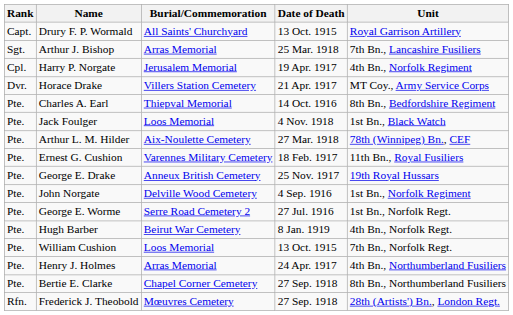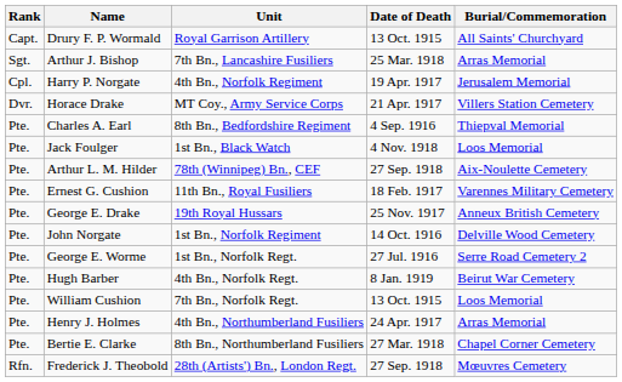 <table class="wikitable">
 <tr>
 <th>Rank</th>
 <th>Name</th>
+<th>Unit</th>
+<th>Date of Death</th>
 <th>Burial/Commemoration</th>
-<th>Date of Death</th>
-<th>Unit</th>
 </tr>
 <tr>
 <td>Capt.</td>
 <td>Drury F. P. Wormald</td>
+<td><a href='#'>Royal Garrison Artillery</a></td>
+<td>13 Oct. 1915</td>
 <td><a href='#'>All Saints' Churchyard</a></td>
-<td>13 Oct. 1915</td>
-<td><a href='#'>Royal Garrison Artillery</a></td>
 </tr>
 <tr>
 <td>Sgt.</td>
 <td>Arthur J. Bishop</td>
+<td>7th Bn., <a href='#'>Lancashire Fusiliers</a></td>
+<td>25 Mar. 1918</td>
 <td><a href='#'>Arras Memorial</a></td>
-<td>25 Mar. 1918</td>
-<td>7th Bn., <a href='#'>Lancashire Fusiliers</a></td>
 </tr>
 <tr>
 <td>Cpl.</td>
 <td>Harry P. Norgate</td>
+<td>4th Bn., <a href='#'>Norfolk Regiment</a></td>
+<td>19 Apr. 1917</td>
 <td><a href='#'>Jerusalem Memorial</a></td>
-<td>19 Apr. 1917</td>
-<td>4th Bn., <a href='#'>Norfolk Regiment</a></td>
 </tr>
 <tr>
 <td>Dvr.</td>
 <td>Horace Drake</td>
+<td>MT Coy., <a href='#'>Army Service Corps</a></td>
+<td>21 Apr. 1917</td>
 <td><a href='#'>Villers Station Cemetery</a></td>
-<td>21 Apr. 1917</td>
-<td>MT Coy., <a href='#'>Army Service Corps</a></td>
 </tr>
 <tr>
 <td>Pte.</td>
 <td>Charles A. Earl</td>
+<td>8th Bn., <a href='#'>Bedfordshire Regiment</a></td>
+<td>4 Sep. 1916</td>
 <td><a href='#'>Thiepval Memorial</a></td>
-<td>14 Oct. 1916</td>
-<td>8th Bn., <a href='#'>Bedfordshire Regiment</a></td>
 </tr>
 <tr>
 <td>Pte.</td>
 <td>Jack Foulger</td>
+<td>1st Bn., <a href='#'>Black Watch</a></td>
+<td>4 Nov. 1918</td>
 <td><a href='#'>Loos Memorial</a></td>
-<td>4 Nov. 1918</td>
-<td>1st Bn., <a href='#'>Black Watch</a></td>
 </tr>
 <tr>
 <td>Pte.</td>
 <td>Arthur L. M. Hilder</td>
+<td><a href='#'>78th (Winnipeg) Bn.</a>, <a href='#'>CEF</a></td>
+<td>27 Sep. 1918</td>
 <td><a href='#'>Aix-Noulette Cemetery</a></td>
-<td>27 Mar. 1918</td>
-<td><a href='#'>78th (Winnipeg) Bn.</a>, <a href='#'>CEF</a></td>
 </tr>
 <tr>
 <td>Pte.</td>
 <td>Ernest G. Cushion</td>
+<td>11th Bn., <a href='#'>Royal Fusiliers</a></td>
+<td>18 Feb. 1917</td>
 <td><a href='#'>Varennes Military Cemetery</a></td>
-<td>18 Feb. 1917</td>
-<td>11th Bn., <a href='#'>Royal Fusiliers</a></td>
 </tr>
 <tr>
 <td>Pte.</td>
 <td>George E. Drake</td>
+<td><a href='#'>19th Royal Hussars</a></td>
+<td>25 Nov. 1917</td>
 <td><a href='#'>Anneux British Cemetery</a></td>
-<td>25 Nov. 1917</td>
-<td><a href='#'>19th Royal Hussars</a></td>
 </tr>
 <tr>
 <td>Pte.</td>
 <td>John Norgate</td>
+<td>1st Bn., <a href='#'>Norfolk Regiment</a></td>
+<td>14 Oct. 1916</td>
 <td><a href='#'>Delville Wood Cemetery</a></td>
-<td>4 Sep. 1916</td>
-<td>1st Bn., <a href='#'>Norfolk Regiment</a></td>
 </tr>
 <tr>
 <td>Pte.</td>
 <td>George E. Worme</td>
+<td>1st Bn., Norfolk Regt.</td>
+<td>27 Jul. 1916</td>
 <td><a href='#'>Serre Road Cemetery 2</a></td>
-<td>27 Jul. 1916</td>
-<td>1st Bn., Norfolk Regt.</td>
 </tr>
 <tr>
 <td>Pte.</td>
 <td>Hugh Barber</td>
+<td>4th Bn., Norfolk Regt.</td>
+<td>8 Jan. 1919</td>
 <td><a href='#'>Beirut War Cemetery</a></td>
-<td>8 Jan. 1919</td>
-<td>4th Bn., Norfolk Regt.</td>
 </tr>
 <tr>
 <td>Pte.</td>
 <td>William Cushion</td>
+<td>7th Bn., Norfolk Regt.</td>
+<td>13 Oct. 1915</td>
 <td><a href='#'>Loos Memorial</a></td>
-<td>13 Oct. 1915</td>
-<td>7th Bn., Norfolk Regt.</td>
 </tr>
 <tr>
 <td>Pte.</td>
 <td>Henry J. Holmes</td>
+<td>4th Bn., <a href='#'>Northumberland Fusiliers</a></td>
+<td>24 Apr. 1917</td>
 <td><a href='#'>Arras Memorial</a></td>
-<td>24 Apr. 1917</td>
-<td>4th Bn., <a href='#'>Northumberland Fusiliers</a></td>
 </tr>
 <tr>
 <td>Pte.</td>
 <td>Bertie E. Clarke</td>
+<td>8th Bn., Northumberland Fusiliers</td>
+<td>27 Mar. 1918</td>
 <td><a href='#'>Chapel Corner Cemetery</a></td>
-<td>27 Sep. 1918</td>
-<td>8th Bn., Northumberland Fusiliers</td>
 </tr>
 <tr>
 <td>Rfn.</td>
 <td>Frederick J. Theobold</td>
+<td><a href='#'>28th (Artists') Bn.</a>, <a href='#'>London Regt.</a></td>
+<td>27 Sep. 1918</td>
 <td><a href='#'>Mœuvres Cemetery</a></td>
-<td>27 Sep. 1918</td>
-<td><a href='#'>28th (Artists') Bn.</a>, <a href='#'>London Regt.</a></td>
 </tr>
 </table>
